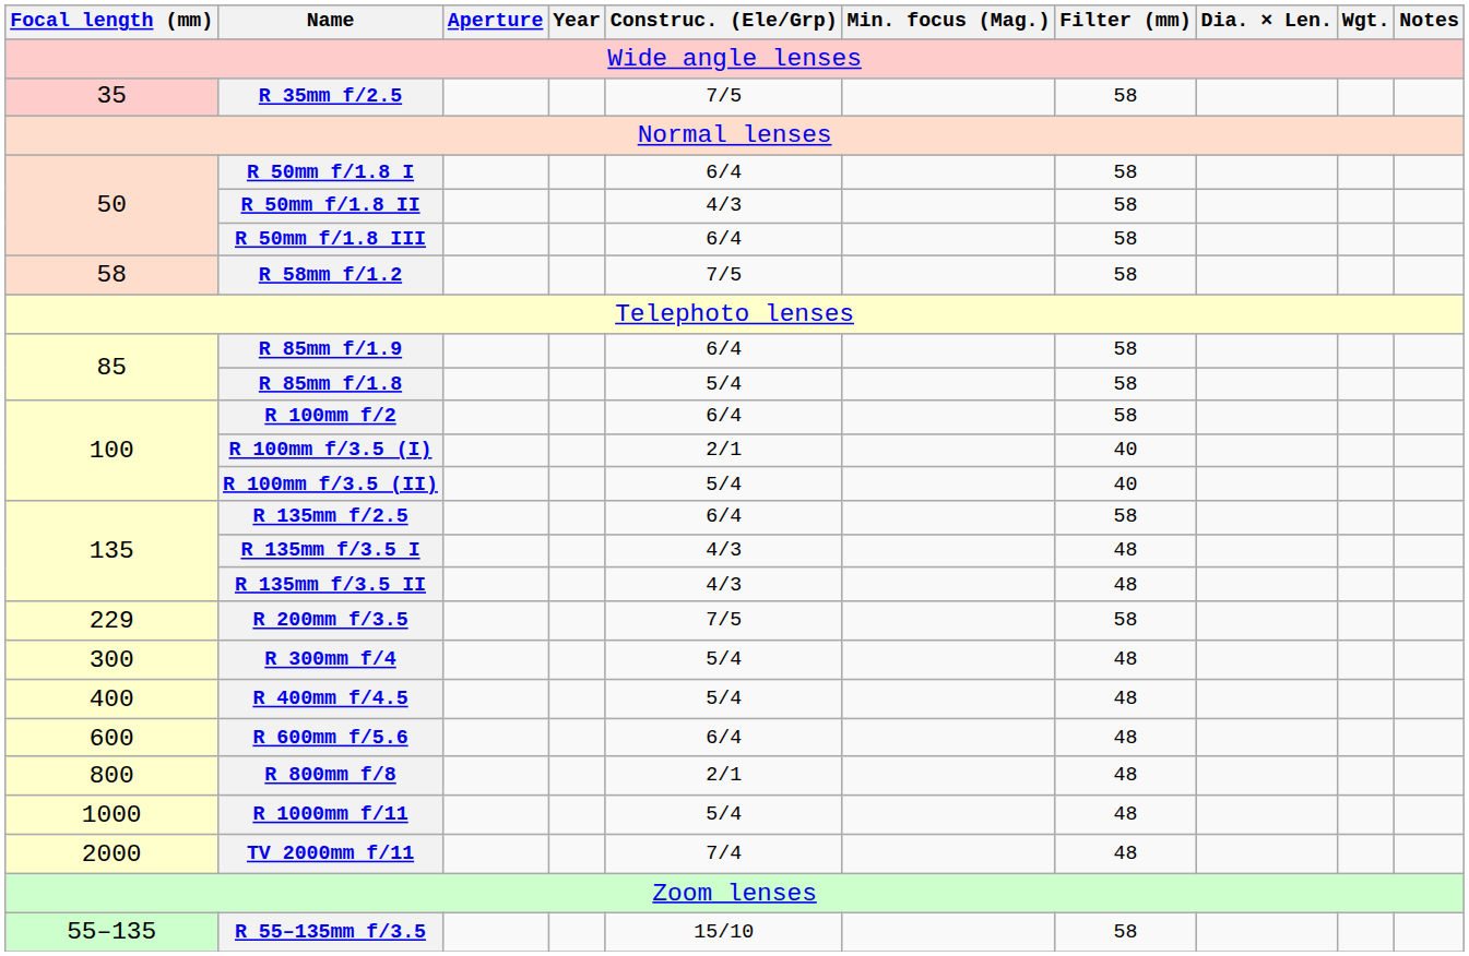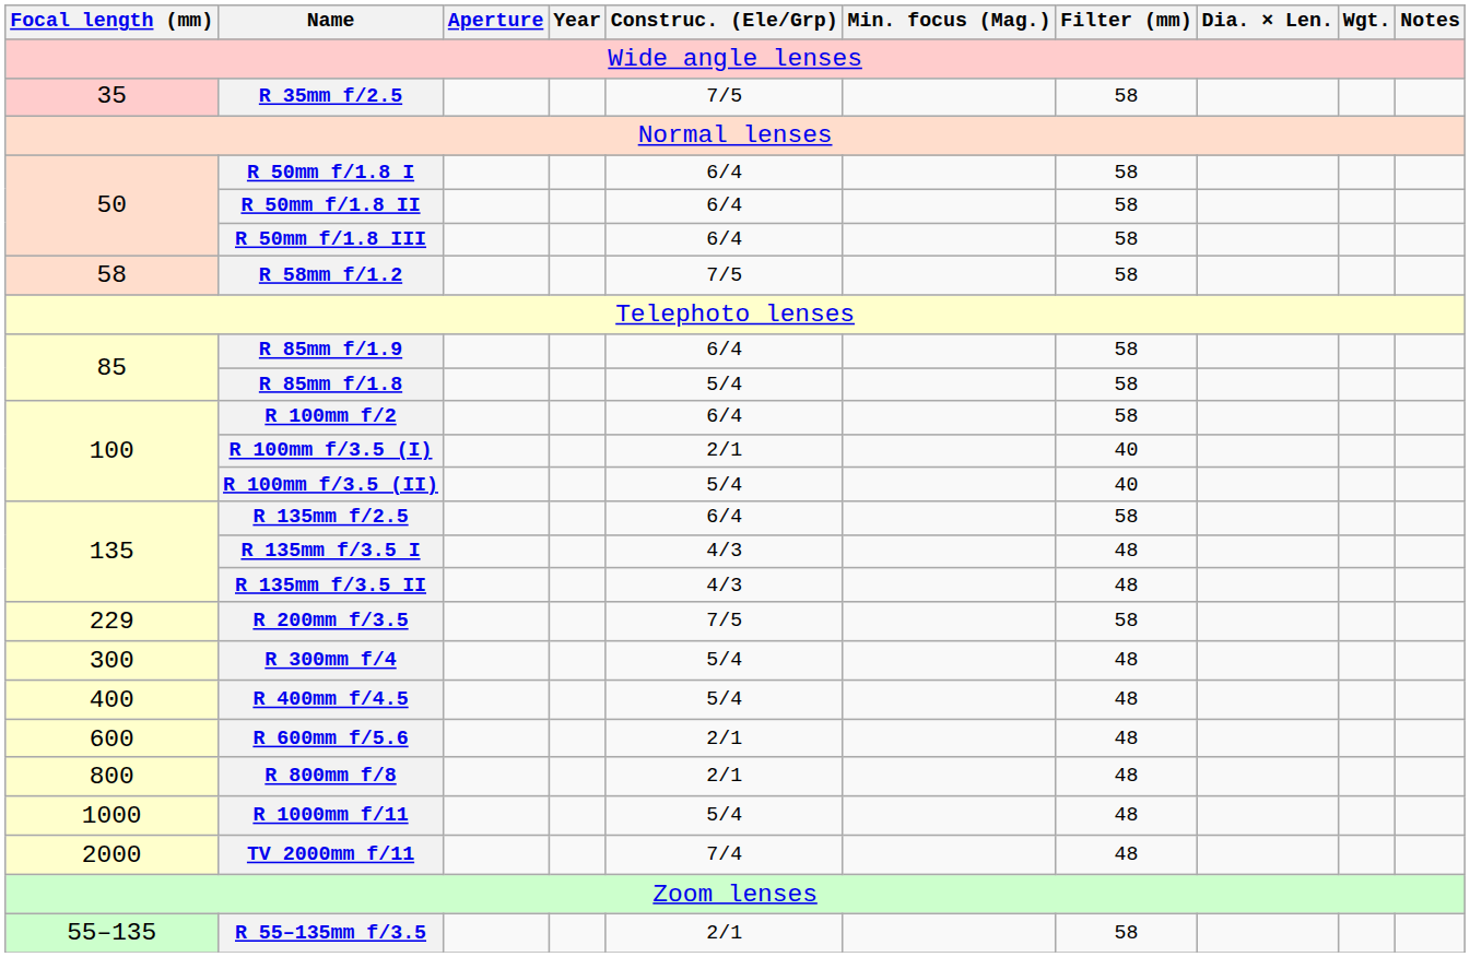 <table class="wikitable sortable" style="font-size:90%;text-align:center;">
 <tr>
 <th><a href='#'>Focal length</a> (mm)</th>
 <th>Name</th>
 <th><a href='#'>Aperture</a></th>
 <th>Year</th>
 <th>Construc. (Ele/Grp)</th>
 <th>Min. focus (Mag.)</th>
 <th>Filter (mm)</th>
 <th>Dia. × Len.</th>
 <th>Wgt.</th>
 <th class="unsortable">Notes</th>
 </tr>
 <tr>
 <td colspan=10 style="font-size:125%;background:#fcc;" data-sort-value="zzz100"><a href='#'>Wide angle lenses</a></td>
 </tr>
 <tr>
 <td style="background:#fcc;font-size:125%;" rowspan=1>35</td>
 <th><a href='#'>R 35mm f/2.5</a></th>
 <td></td>
 <td></td>
 <td>7/5</td>
 <td></td>
 <td>58</td>
 <td></td>
 <td></td>
 <td style="text-align:left;"></td>
 </tr>
 <tr>
 <td colspan=10 style="font-size:125%;background:#fdc;" data-sort-value="zzz200"><a href='#'>Normal lenses</a></td>
 </tr>
 <tr>
 <td style="background:#fdc;font-size:125%;" rowspan=3>50</td>
 <th><a href='#'>R 50mm f/1.8 I</a></th>
 <td></td>
 <td></td>
 <td>6/4</td>
 <td></td>
 <td>58</td>
 <td></td>
 <td></td>
 <td style="text-align:left;"></td>
 </tr>
 <tr>
 <th><a href='#'>R 50mm f/1.8 II</a></th>
 <td></td>
 <td></td>
-<td>4/3</td>
+<td>6/4</td>
 <td></td>
 <td>58</td>
 <td></td>
 <td></td>
 <td style="text-align:left;"></td>
 </tr>
 <tr>
 <th><a href='#'>R 50mm f/1.8 III</a></th>
 <td></td>
 <td></td>
 <td>6/4</td>
 <td></td>
 <td>58</td>
 <td></td>
 <td></td>
 <td style="text-align:left;"></td>
 </tr>
 <tr>
 <td style="background:#fdc;font-size:125%;" rowspan=1>58</td>
 <th><a href='#'>R 58mm f/1.2</a></th>
 <td></td>
 <td></td>
 <td>7/5</td>
 <td></td>
 <td>58</td>
 <td></td>
 <td></td>
 <td style="text-align:left;"></td>
 </tr>
 <tr>
 <td colspan=10 style="font-size:125%;background:#ffc;" data-sort-value="zzz300"><a href='#'>Telephoto lenses</a></td>
 </tr>
 <tr>
 <td style="background:#ffc;font-size:125%;" rowspan=2>85</td>
 <th><a href='#'>R 85mm f/1.9</a></th>
 <td></td>
 <td></td>
 <td>6/4</td>
 <td></td>
 <td>58</td>
 <td></td>
 <td></td>
 <td style="text-align:left;"></td>
 </tr>
 <tr>
 <th><a href='#'>R 85mm f/1.8</a></th>
 <td></td>
 <td></td>
 <td>5/4</td>
 <td></td>
 <td>58</td>
 <td></td>
 <td></td>
 <td style="text-align:left;"></td>
 </tr>
 <tr>
 <td style="background:#ffc;font-size:125%;" rowspan=3>100</td>
 <th><a href='#'>R 100mm f/2</a></th>
 <td></td>
 <td></td>
 <td>6/4</td>
 <td></td>
 <td>58</td>
 <td></td>
 <td></td>
 <td style="text-align:left;"></td>
 </tr>
 <tr>
 <th><a href='#'>R 100mm f/3.5 (I)</a></th>
 <td></td>
 <td></td>
 <td>2/1</td>
 <td></td>
 <td>40</td>
 <td></td>
 <td></td>
 <td style="text-align:left;"></td>
 </tr>
 <tr>
 <th><a href='#'>R 100mm f/3.5 (II)</a></th>
 <td></td>
 <td></td>
 <td>5/4</td>
 <td></td>
 <td>40</td>
 <td></td>
 <td></td>
 <td style="text-align:left;"></td>
 </tr>
 <tr>
 <td style="background:#ffc;font-size:125%;" rowspan=3>135</td>
 <th><a href='#'>R 135mm f/2.5</a></th>
 <td></td>
 <td></td>
 <td>6/4</td>
 <td></td>
 <td>58</td>
 <td></td>
 <td></td>
 <td style="text-align:left;"></td>
 </tr>
 <tr>
 <th><a href='#'>R 135mm f/3.5 I</a></th>
 <td></td>
 <td></td>
 <td>4/3</td>
 <td></td>
 <td>48</td>
 <td></td>
 <td></td>
 <td style="text-align:left;"></td>
 </tr>
 <tr>
 <th><a href='#'>R 135mm f/3.5 II</a></th>
 <td></td>
 <td></td>
 <td>4/3</td>
 <td></td>
 <td>48</td>
 <td></td>
 <td></td>
 <td style="text-align:left;"></td>
 </tr>
 <tr>
 <td style="background:#ffc;font-size:125%;" rowspan=1>229</td>
 <th><a href='#'>R 200mm f/3.5</a></th>
 <td></td>
 <td></td>
 <td>7/5</td>
 <td></td>
 <td>58</td>
 <td></td>
 <td></td>
 <td style="text-align:left;"></td>
 </tr>
 <tr>
 <td style="background:#ffc;font-size:125%;" rowspan=1>300</td>
 <th><a href='#'>R 300mm f/4</a></th>
 <td></td>
 <td></td>
 <td>5/4</td>
 <td></td>
 <td>48</td>
 <td></td>
 <td></td>
 <td style="text-align:left;"></td>
 </tr>
 <tr>
 <td style="background:#ffc;font-size:125%;" rowspan=1>400</td>
 <th><a href='#'>R 400mm f/4.5</a></th>
 <td></td>
 <td></td>
 <td>5/4</td>
 <td></td>
 <td>48</td>
 <td></td>
 <td></td>
 <td style="text-align:left;"></td>
 </tr>
 <tr>
 <td style="background:#ffc;font-size:125%;" rowspan=1>600</td>
 <th><a href='#'>R 600mm f/5.6</a></th>
 <td></td>
 <td></td>
-<td>6/4</td>
+<td>2/1</td>
 <td></td>
 <td>48</td>
 <td></td>
 <td></td>
 <td style="text-align:left;"></td>
 </tr>
 <tr>
 <td style="background:#ffc;font-size:125%;" rowspan=1>800</td>
 <th><a href='#'>R 800mm f/8</a></th>
 <td></td>
 <td></td>
 <td>2/1</td>
 <td></td>
 <td>48</td>
 <td></td>
 <td></td>
 <td style="text-align:left;"></td>
 </tr>
 <tr>
 <td style="background:#ffc;font-size:125%;" rowspan=1>1000</td>
 <th><a href='#'>R 1000mm f/11</a></th>
 <td></td>
 <td></td>
 <td>5/4</td>
 <td></td>
 <td>48</td>
 <td></td>
 <td></td>
 <td style="text-align:left;"></td>
 </tr>
 <tr>
 <td style="background:#ffc;font-size:125%;" rowspan=1>2000</td>
 <th><a href='#'>TV 2000mm f/11</a></th>
 <td></td>
 <td></td>
 <td>7/4</td>
 <td></td>
 <td>48</td>
 <td></td>
 <td></td>
 <td style="text-align:left;"></td>
 </tr>
 <tr>
 <td colspan=10 style="font-size:125%;background:#cfc;" data-sort-value="zzz400"><a href='#'>Zoom lenses</a></td>
 </tr>
 <tr>
 <td style="background:#cfc;font-size:125%;" rowspan=2>55–135</td>
 <th><a href='#'>R 55–135mm f/3.5</a></th>
 <td></td>
 <td></td>
-<td>15/10</td>
+<td>2/1</td>
 <td></td>
 <td>58</td>
 <td></td>
 <td></td>
 <td style="text-align:left;"></td>
 </tr>
 </table>
